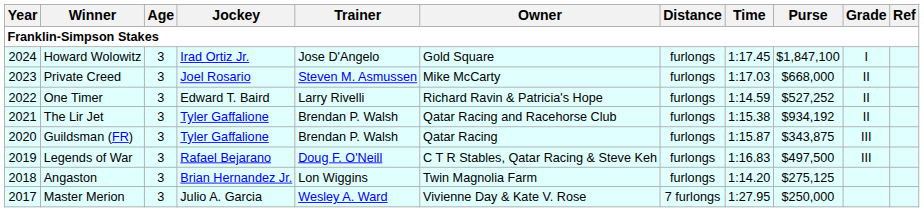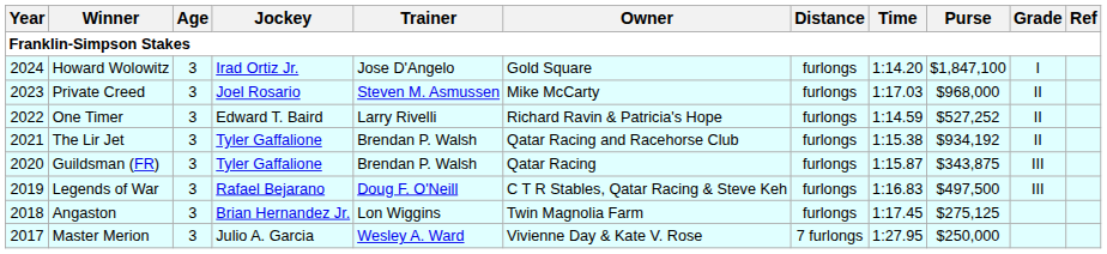 <table class="wikitable sortable">
 <tr>
 <th>Year</th>
 <th>Winner</th>
 <th>Age</th>
 <th>Jockey</th>
 <th>Trainer</th>
 <th>Owner</th>
 <th>Distance</th>
 <th>Time</th>
 <th>Purse</th>
 <th>Grade</th>
 <th>Ref</th>
 </tr>
 <tr style="font-size:90%; background-color:white">
 <td align="left" colspan=11><strong>Franklin-Simpson Stakes</strong></td>
 </tr>
 <tr style="font-size:90%; background-color:lightcyan">
 <td align=center>2024</td>
 <td>Howard Wolowitz</td>
 <td align=center>3</td>
 <td><a href='#'>Irad Ortiz Jr.</a></td>
 <td>Jose D'Angelo</td>
 <td>Gold Square</td>
 <td align=center> furlongs</td>
-<td align=center>1:17.45</td>
+<td align=center>1:14.20</td>
 <td align=center>$1,847,100</td>
 <td align=center>I</td>
 <td></td>
 </tr>
 <tr style="font-size:90%; background-color:lightcyan">
 <td align=center>2023</td>
 <td>Private Creed</td>
 <td align=center>3</td>
 <td><a href='#'>Joel Rosario</a></td>
 <td><a href='#'>Steven M. Asmussen</a></td>
 <td>Mike McCarty</td>
 <td align=center> furlongs</td>
 <td align=center>1:17.03</td>
-<td align=center>$668,000</td>
+<td align=center>$968,000</td>
 <td align=center>II</td>
 <td></td>
 </tr>
 <tr style="font-size:90%; background-color:lightcyan">
 <td align=center>2022</td>
 <td>One Timer</td>
 <td align=center>3</td>
 <td>Edward T. Baird</td>
 <td>Larry Rivelli</td>
 <td>Richard Ravin & Patricia's Hope</td>
 <td align=center> furlongs</td>
 <td align=center>1:14.59</td>
 <td align=center>$527,252</td>
 <td align=center>II</td>
 <td></td>
 </tr>
 <tr style="font-size:90%; background-color:lightcyan">
 <td align=center>2021</td>
 <td>The Lir Jet</td>
 <td align=center>3</td>
 <td><a href='#'>Tyler Gaffalione</a></td>
 <td>Brendan P. Walsh</td>
 <td>Qatar Racing and Racehorse Club</td>
 <td align=center> furlongs</td>
 <td align=center>1:15.38</td>
 <td align=center>$934,192</td>
 <td align=center>II</td>
 <td></td>
 </tr>
 <tr style="font-size:90%; background-color:lightcyan">
 <td align=center>2020</td>
 <td>Guildsman (<a href='#'>FR</a>)</td>
 <td align=center>3</td>
 <td><a href='#'>Tyler Gaffalione</a></td>
 <td>Brendan P. Walsh</td>
 <td>Qatar Racing</td>
 <td align=center> furlongs</td>
 <td align=center>1:15.87</td>
 <td align=center>$343,875</td>
 <td align=center>III</td>
 <td></td>
 </tr>
 <tr style="font-size:90%; background-color:lightcyan">
 <td align=center>2019</td>
 <td>Legends of War</td>
 <td align=center>3</td>
 <td><a href='#'>Rafael Bejarano</a></td>
 <td><a href='#'>Doug F. O'Neill</a></td>
 <td>C T R Stables, Qatar Racing & Steve Keh</td>
 <td align=center> furlongs</td>
 <td align=center>1:16.83</td>
 <td align=center>$497,500</td>
 <td align=center>III</td>
 <td></td>
 </tr>
 <tr style="font-size:90%; background-color:lightcyan">
 <td align=center>2018</td>
 <td>Angaston</td>
 <td align=center>3</td>
 <td><a href='#'>Brian Hernandez Jr.</a></td>
 <td>Lon Wiggins</td>
 <td>Twin Magnolia Farm</td>
 <td align=center> furlongs</td>
-<td align=center>1:14.20</td>
+<td align=center>1:17.45</td>
 <td align=center>$275,125</td>
 <td align=center></td>
 <td></td>
 </tr>
 <tr style="font-size:90%; background-color:lightcyan">
 <td align=center>2017</td>
 <td>Master Merion</td>
 <td align=center>3</td>
 <td>Julio A. Garcia</td>
 <td><a href='#'>Wesley A. Ward</a></td>
 <td>Vivienne Day & Kate V. Rose</td>
 <td align=center>7 furlongs</td>
 <td align=center>1:27.95</td>
 <td align=center>$250,000</td>
 <td align=center></td>
 <td></td>
 </tr>
 </table>
